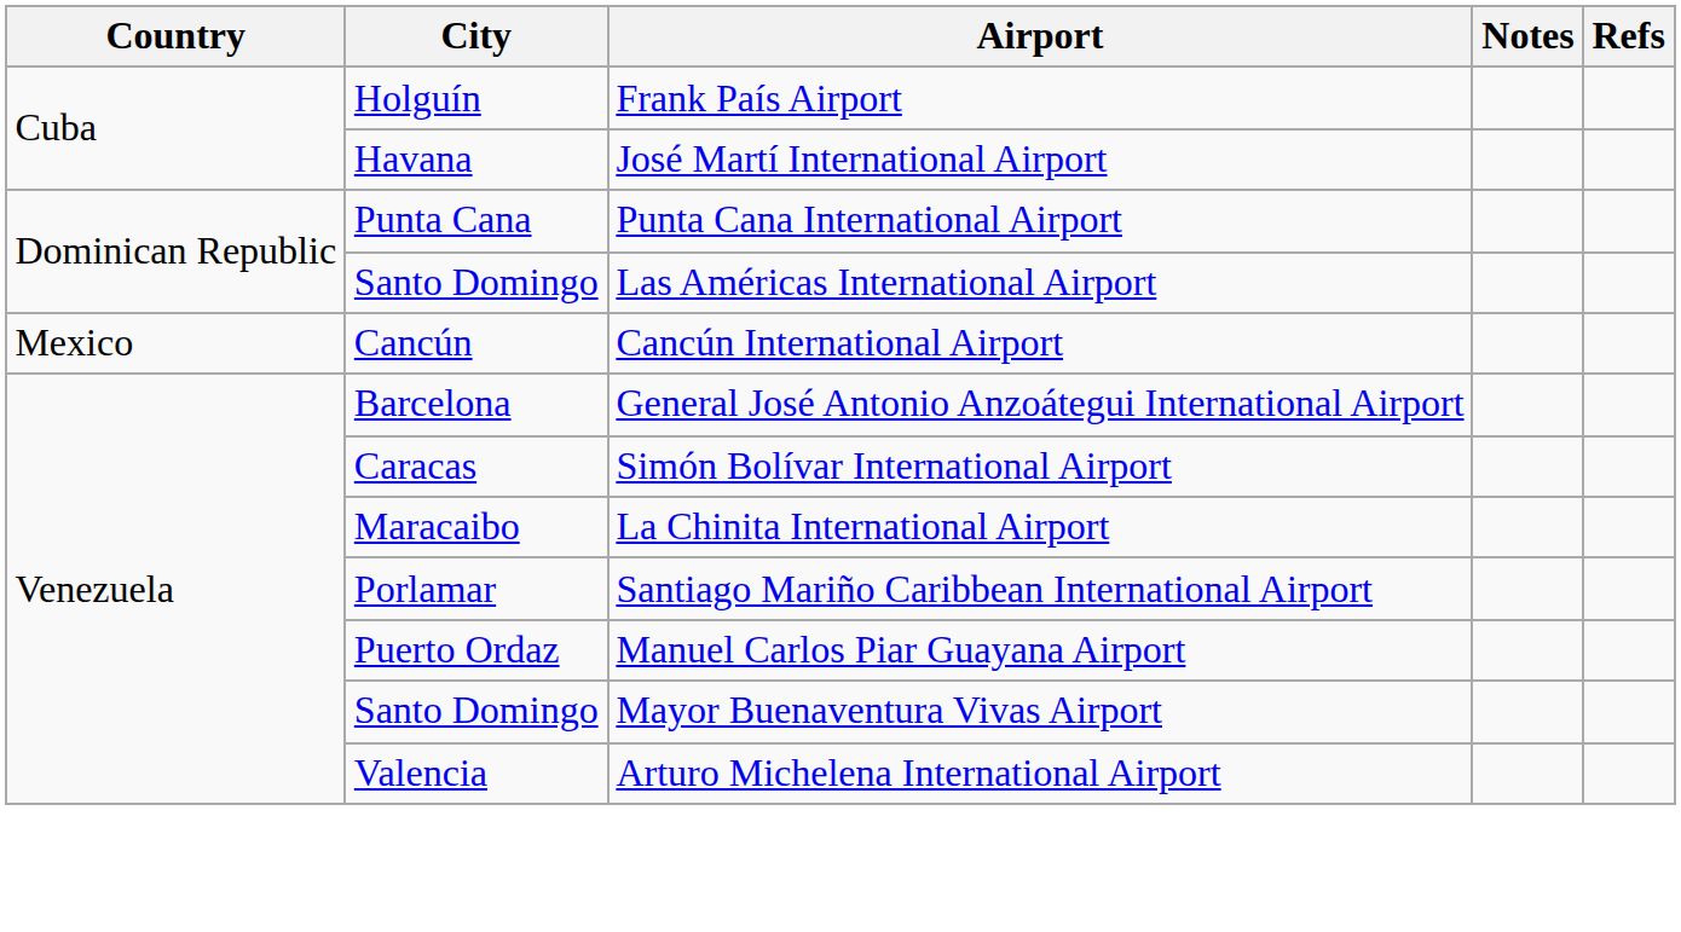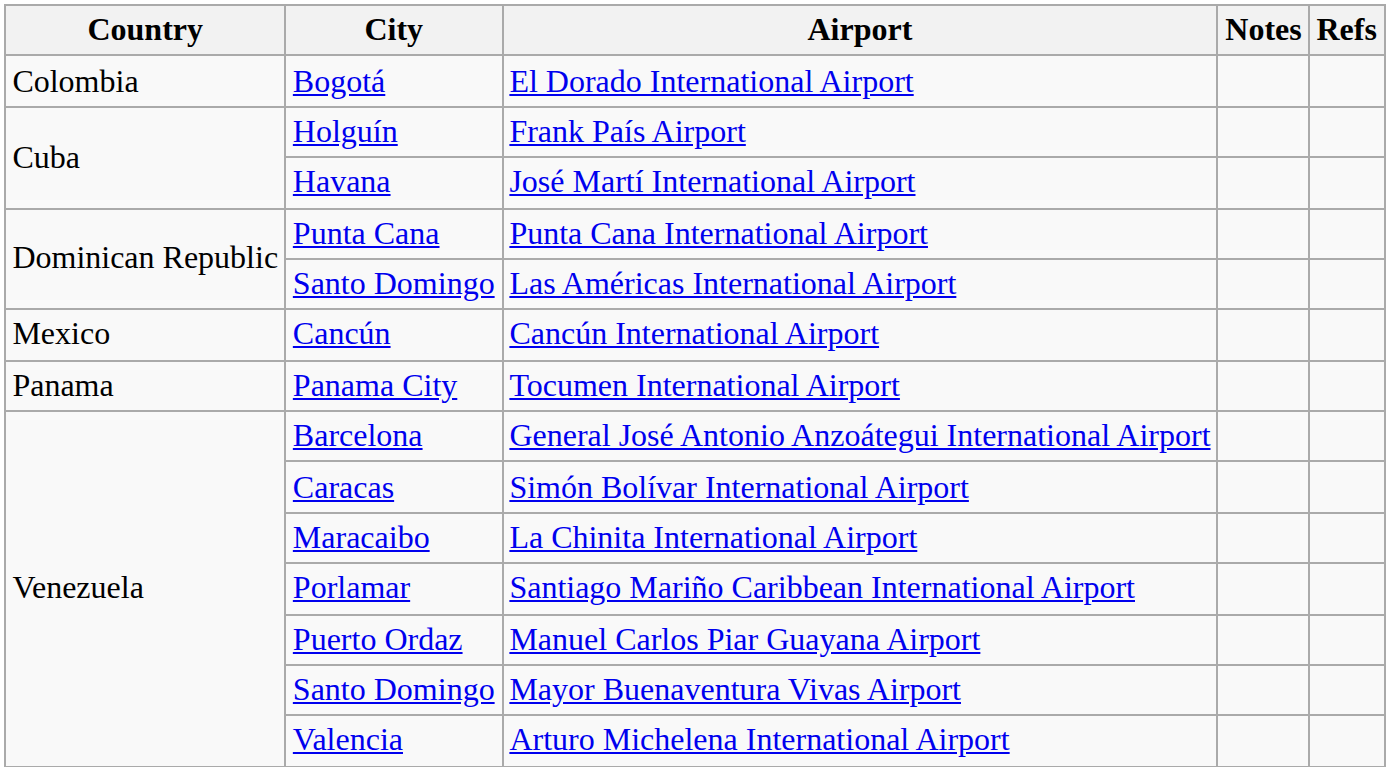 <table class="sortable wikitable">
 <tr>
 <th>Country</th>
 <th>City</th>
 <th>Airport</th>
 <th>Notes</th>
 <th class="unsortable">Refs</th>
+</tr>
+<tr>
+<td>Colombia</td>
+<td><a href='#'>Bogotá</a></td>
+<td><a href='#'>El Dorado International Airport</a></td>
+<td align=center></td>
+<td></td>
 </tr>
 <tr>
 <td rowspan=2>Cuba</td>
 <td><a href='#'>Holguín</a></td>
 <td><a href='#'>Frank País Airport</a></td>
 <td></td>
 <td></td>
 </tr>
 <tr>
 <td><a href='#'>Havana</a></td>
 <td><a href='#'>José Martí International Airport</a></td>
 <td></td>
 <td></td>
 </tr>
 <tr>
 <td rowspan=2>Dominican Republic</td>
 <td><a href='#'>Punta Cana</a></td>
 <td><a href='#'>Punta Cana International Airport</a></td>
 <td></td>
 <td></td>
 </tr>
 <tr>
 <td><a href='#'>Santo Domingo</a></td>
 <td><a href='#'>Las Américas International Airport</a></td>
 <td></td>
 <td></td>
 </tr>
 <tr>
 <td>Mexico</td>
 <td><a href='#'>Cancún</a></td>
 <td><a href='#'>Cancún International Airport</a></td>
 <td></td>
+<td></td>
+</tr>
+<tr>
+<td>Panama</td>
+<td><a href='#'>Panama City</a></td>
+<td><a href='#'>Tocumen International Airport</a></td>
+<td align=center></td>
 <td></td>
 </tr>
 <tr>
 <td rowspan=7>Venezuela</td>
 <td><a href='#'>Barcelona</a></td>
 <td><a href='#'>General José Antonio Anzoátegui International Airport</a></td>
 <td align=center></td>
 <td></td>
 </tr>
 <tr>
 <td><a href='#'>Caracas</a></td>
 <td><a href='#'>Simón Bolívar International Airport</a></td>
 <td align=center></td>
 <td></td>
 </tr>
 <tr>
 <td><a href='#'>Maracaibo</a></td>
 <td><a href='#'>La Chinita International Airport</a></td>
 <td align=center></td>
 <td></td>
 </tr>
 <tr>
 <td><a href='#'>Porlamar</a></td>
 <td><a href='#'>Santiago Mariño Caribbean International Airport</a></td>
 <td align=center></td>
 <td></td>
 </tr>
 <tr>
 <td><a href='#'>Puerto Ordaz</a></td>
 <td><a href='#'>Manuel Carlos Piar Guayana Airport</a></td>
 <td align=center></td>
 <td></td>
 </tr>
 <tr>
 <td><a href='#'>Santo Domingo</a></td>
 <td><a href='#'>Mayor Buenaventura Vivas Airport</a></td>
 <td align=center></td>
 <td></td>
 </tr>
 <tr>
 <td><a href='#'>Valencia</a></td>
 <td><a href='#'>Arturo Michelena International Airport</a></td>
 <td></td>
 <td></td>
 </tr>
 </table>
